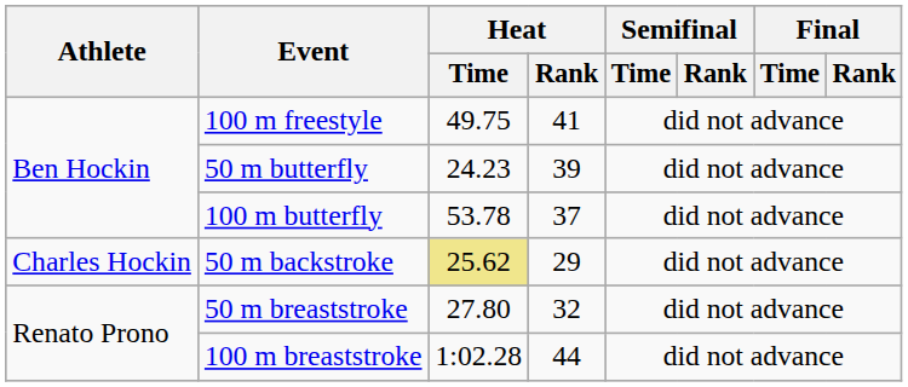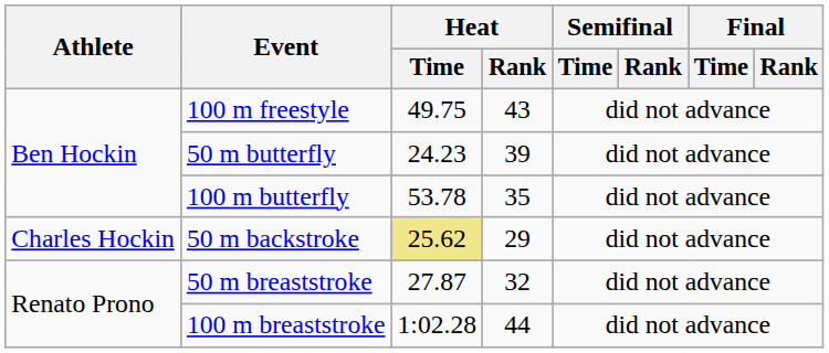 <table class="wikitable" style="text-align:center; font-size:90%">
 <tr>
 <th rowspan="2">Athlete</th>
 <th rowspan="2">Event</th>
 <th colspan="2">Heat</th>
 <th colspan="2">Semifinal</th>
 <th colspan="2">Final</th>
 </tr>
 <tr style="font-size:95%">
 <th>Time</th>
 <th>Rank</th>
 <th>Time</th>
 <th>Rank</th>
 <th>Time</th>
 <th>Rank</th>
 </tr>
 <tr>
 <td align=left rowspan=3><a href='#'>Ben Hockin</a></td>
 <td align=left><a href='#'>100 m freestyle</a></td>
 <td>49.75</td>
-<td>41</td>
+<td>43</td>
 <td colspan=4>did not advance</td>
 </tr>
 <tr>
 <td align=left><a href='#'>50 m butterfly</a></td>
 <td>24.23</td>
 <td>39</td>
 <td colspan=4>did not advance</td>
 </tr>
 <tr>
 <td align=left><a href='#'>100 m butterfly</a></td>
 <td>53.78</td>
-<td>37</td>
+<td>35</td>
 <td colspan=4>did not advance</td>
 </tr>
 <tr>
 <td align=left><a href='#'>Charles Hockin</a></td>
 <td align=left><a href='#'>50 m backstroke</a></td>
 <td style="background: khaki;">25.62</td>
 <td>29</td>
 <td colspan=4>did not advance</td>
 </tr>
 <tr>
 <td align=left rowspan=2>Renato Prono</td>
 <td align=left><a href='#'>50 m breaststroke</a></td>
-<td>27.80</td>
+<td>27.87</td>
 <td>32</td>
 <td colspan=4>did not advance</td>
 </tr>
 <tr>
 <td align=left><a href='#'>100 m breaststroke</a></td>
 <td>1:02.28</td>
 <td>44</td>
 <td colspan=4>did not advance</td>
 </tr>
 </table>
